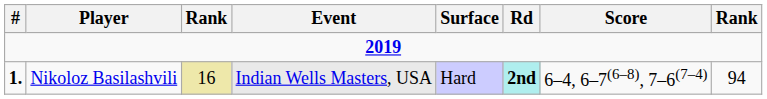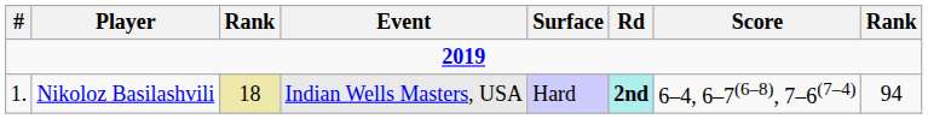 <table class="wikitable sortable">
 <tr>
 <th>#</th>
 <th>Player</th>
 <th>Rank</th>
 <th>Event</th>
 <th>Surface</th>
 <th>Rd</th>
 <th>Score</th>
 <th> Rank</th>
 </tr>
 <tr>
 <td colspan="8" style="text-align:center"><strong><a href='#'>2019</a></strong></td>
 </tr>
 <tr>
-<td><strong>1.</strong></td>
+<td>1.</td>
 <td> <a href='#'>Nikoloz Basilashvili</a></td>
-<td align=center bgcolor="eee8aa">16</td>
+<td align=center bgcolor="eee8aa">18</td>
 <td bgcolor="e9e9e9"><a href='#'>Indian Wells Masters</a>, USA</td>
 <td bgcolor="ccccff">Hard</td>
 <td bgcolor="afeeee"><strong>2nd</strong></td>
 <td>6–4, 6–7<sup>(6–8)</sup>, 7–6<sup>(7–4)</sup></td>
 <td align=center>94</td>
 </tr>
 </table>
